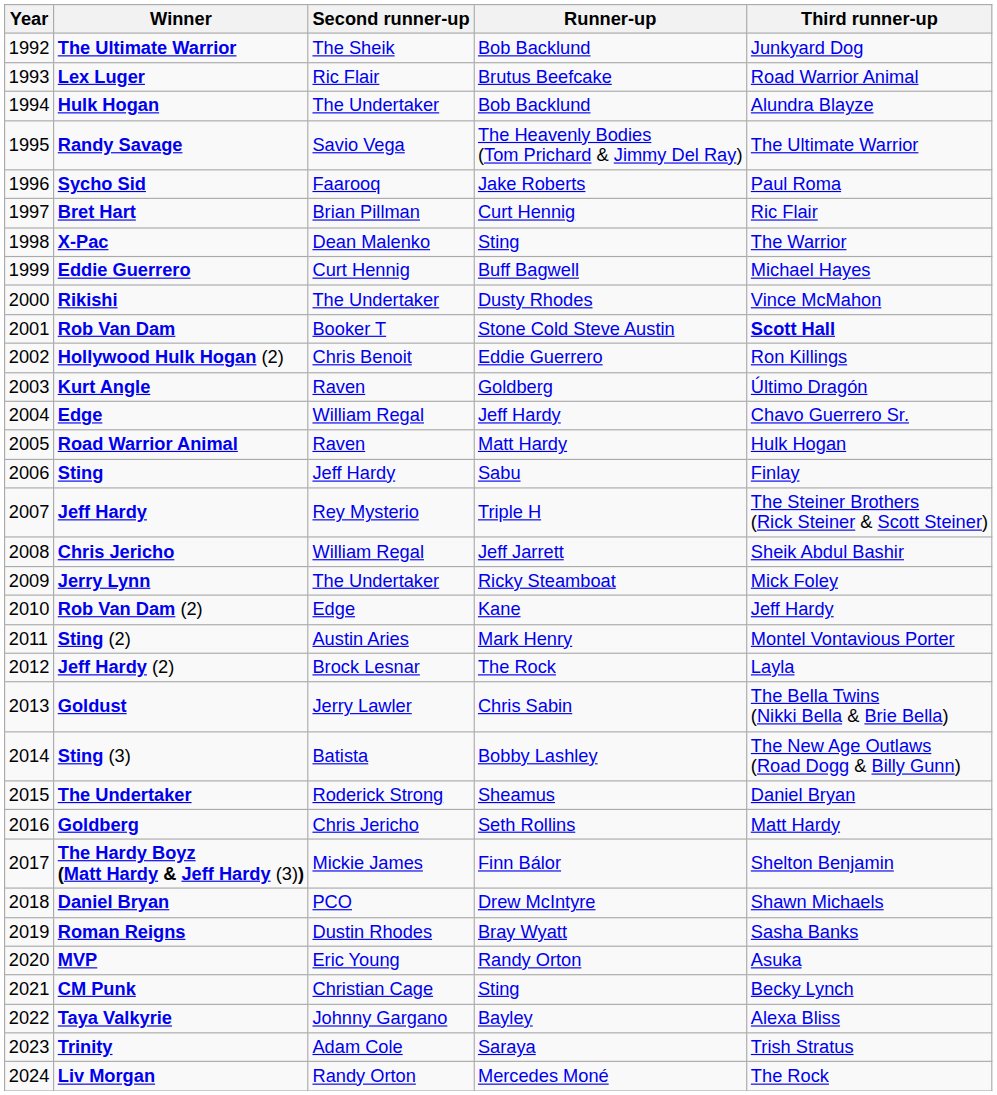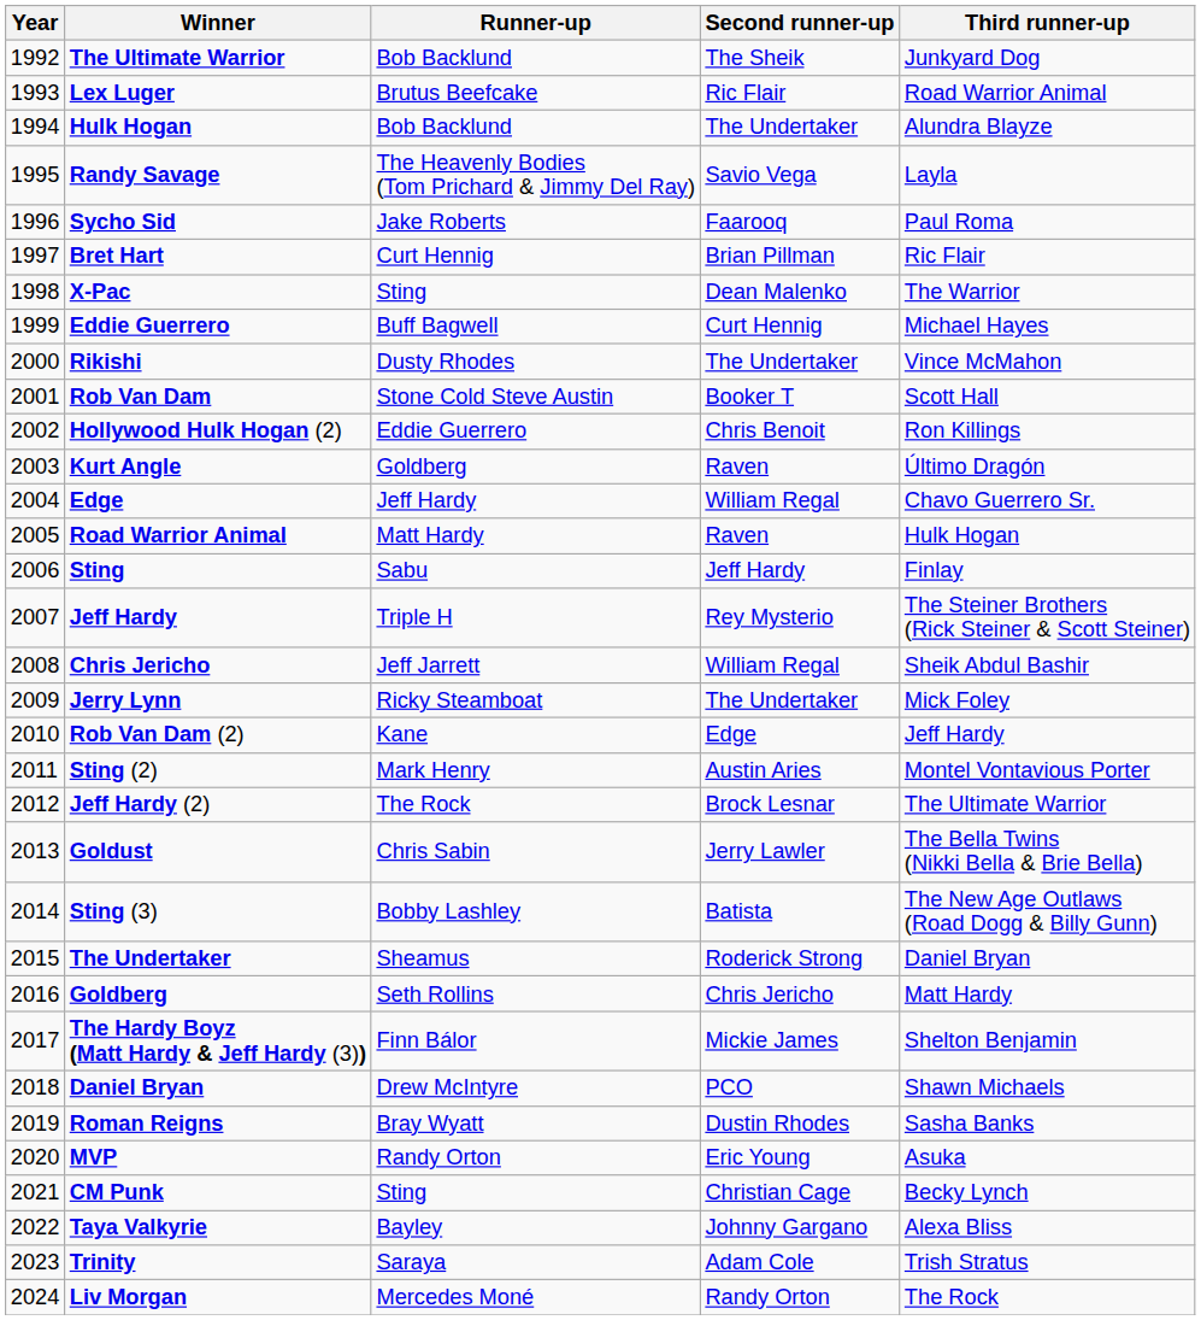 <table class="wikitable">
 <tr>
 <th>Year</th>
 <th>Winner</th>
+<th>Runner-up</th>
 <th>Second runner-up</th>
-<th>Runner-up</th>
 <th>Third runner-up</th>
 </tr>
 <tr>
 <td>1992</td>
 <td><strong><a href='#'>The Ultimate Warrior</a></strong></td>
+<td><a href='#'>Bob Backlund</a></td>
 <td><a href='#'>The Sheik</a></td>
-<td><a href='#'>Bob Backlund</a></td>
 <td><a href='#'>Junkyard Dog</a></td>
 </tr>
 <tr>
 <td>1993</td>
 <td><strong><a href='#'>Lex Luger</a></strong></td>
+<td><a href='#'>Brutus Beefcake</a></td>
 <td><a href='#'>Ric Flair</a></td>
-<td><a href='#'>Brutus Beefcake</a></td>
 <td><a href='#'>Road Warrior Animal</a></td>
 </tr>
 <tr>
 <td>1994</td>
 <td><strong><a href='#'>Hulk Hogan</a></strong></td>
+<td><a href='#'>Bob Backlund</a></td>
 <td><a href='#'>The Undertaker</a></td>
-<td><a href='#'>Bob Backlund</a></td>
 <td><a href='#'>Alundra Blayze</a></td>
 </tr>
 <tr>
 <td>1995</td>
 <td><strong><a href='#'>Randy Savage</a></strong></td>
+<td><a href='#'>The Heavenly Bodies</a><br>(<a href='#'>Tom Prichard</a> & <a href='#'>Jimmy Del Ray</a>)</td>
 <td><a href='#'>Savio Vega</a></td>
-<td><a href='#'>The Heavenly Bodies</a><br>(<a href='#'>Tom Prichard</a> & <a href='#'>Jimmy Del Ray</a>)</td>
-<td><a href='#'>The Ultimate Warrior</a></td>
+<td><a href='#'>Layla</a></td>
 </tr>
 <tr>
 <td>1996</td>
 <td><strong><a href='#'>Sycho Sid</a></strong></td>
+<td><a href='#'>Jake Roberts</a></td>
 <td><a href='#'>Faarooq</a></td>
-<td><a href='#'>Jake Roberts</a></td>
 <td><a href='#'>Paul Roma</a></td>
 </tr>
 <tr>
 <td>1997</td>
 <td><strong><a href='#'>Bret Hart</a></strong></td>
+<td><a href='#'>Curt Hennig</a></td>
 <td><a href='#'>Brian Pillman</a></td>
-<td><a href='#'>Curt Hennig</a></td>
 <td><a href='#'>Ric Flair</a></td>
 </tr>
 <tr>
 <td>1998</td>
 <td><strong><a href='#'>X-Pac</a></strong></td>
+<td><a href='#'>Sting</a></td>
 <td><a href='#'>Dean Malenko</a></td>
-<td><a href='#'>Sting</a></td>
 <td><a href='#'>The Warrior</a></td>
 </tr>
 <tr>
 <td>1999</td>
 <td><strong><a href='#'>Eddie Guerrero</a></strong></td>
+<td><a href='#'>Buff Bagwell</a></td>
 <td><a href='#'>Curt Hennig</a></td>
-<td><a href='#'>Buff Bagwell</a></td>
 <td><a href='#'>Michael Hayes</a></td>
 </tr>
 <tr>
 <td>2000</td>
 <td><strong><a href='#'>Rikishi</a></strong></td>
+<td><a href='#'>Dusty Rhodes</a></td>
 <td><a href='#'>The Undertaker</a></td>
-<td><a href='#'>Dusty Rhodes</a></td>
 <td><a href='#'>Vince McMahon</a></td>
 </tr>
 <tr>
 <td>2001</td>
 <td><strong><a href='#'>Rob Van Dam</a></strong></td>
+<td><a href='#'>Stone Cold Steve Austin</a></td>
 <td><a href='#'>Booker T</a></td>
-<td><a href='#'>Stone Cold Steve Austin</a></td>
-<td><strong><a href='#'>Scott Hall</a></strong></td>
+<td><a href='#'>Scott Hall</a></td>
 </tr>
 <tr>
 <td>2002</td>
 <td><strong><a href='#'>Hollywood Hulk Hogan</a></strong> (2)</td>
+<td><a href='#'>Eddie Guerrero</a></td>
 <td><a href='#'>Chris Benoit</a></td>
-<td><a href='#'>Eddie Guerrero</a></td>
 <td><a href='#'>Ron Killings</a></td>
 </tr>
 <tr>
 <td>2003</td>
 <td><strong><a href='#'>Kurt Angle</a></strong></td>
+<td><a href='#'>Goldberg</a></td>
 <td><a href='#'>Raven</a></td>
-<td><a href='#'>Goldberg</a></td>
 <td><a href='#'>Último Dragón</a></td>
 </tr>
 <tr>
 <td>2004</td>
 <td><strong><a href='#'>Edge</a></strong></td>
+<td><a href='#'>Jeff Hardy</a></td>
 <td><a href='#'>William Regal</a></td>
-<td><a href='#'>Jeff Hardy</a></td>
 <td><a href='#'>Chavo Guerrero Sr.</a></td>
 </tr>
 <tr>
 <td>2005</td>
 <td><strong><a href='#'>Road Warrior Animal</a></strong></td>
+<td><a href='#'>Matt Hardy</a></td>
 <td><a href='#'>Raven</a></td>
-<td><a href='#'>Matt Hardy</a></td>
 <td><a href='#'>Hulk Hogan</a></td>
 </tr>
 <tr>
 <td>2006</td>
 <td><strong><a href='#'>Sting</a></strong></td>
+<td><a href='#'>Sabu</a></td>
 <td><a href='#'>Jeff Hardy</a></td>
-<td><a href='#'>Sabu</a></td>
 <td><a href='#'>Finlay</a></td>
 </tr>
 <tr>
 <td>2007</td>
 <td><strong><a href='#'>Jeff Hardy</a></strong></td>
+<td><a href='#'>Triple H</a></td>
 <td><a href='#'>Rey Mysterio</a></td>
-<td><a href='#'>Triple H</a></td>
 <td><a href='#'>The Steiner Brothers</a><br>(<a href='#'>Rick Steiner</a> & <a href='#'>Scott Steiner</a>)</td>
 </tr>
 <tr>
 <td>2008</td>
 <td><strong><a href='#'>Chris Jericho</a></strong></td>
+<td><a href='#'>Jeff Jarrett</a></td>
 <td><a href='#'>William Regal</a></td>
-<td><a href='#'>Jeff Jarrett</a></td>
 <td><a href='#'>Sheik Abdul Bashir</a></td>
 </tr>
 <tr>
 <td>2009</td>
 <td><strong><a href='#'>Jerry Lynn</a></strong></td>
+<td><a href='#'>Ricky Steamboat</a></td>
 <td><a href='#'>The Undertaker</a></td>
-<td><a href='#'>Ricky Steamboat</a></td>
 <td><a href='#'>Mick Foley</a></td>
 </tr>
 <tr>
 <td>2010</td>
 <td><strong><a href='#'>Rob Van Dam</a></strong> (2)</td>
+<td><a href='#'>Kane</a></td>
 <td><a href='#'>Edge</a></td>
-<td><a href='#'>Kane</a></td>
 <td><a href='#'>Jeff Hardy</a></td>
 </tr>
 <tr>
 <td>2011</td>
 <td><strong><a href='#'>Sting</a></strong> (2)</td>
+<td><a href='#'>Mark Henry</a></td>
 <td><a href='#'>Austin Aries</a></td>
-<td><a href='#'>Mark Henry</a></td>
 <td><a href='#'>Montel Vontavious Porter</a></td>
 </tr>
 <tr>
 <td>2012</td>
 <td><strong><a href='#'>Jeff Hardy</a></strong> (2)</td>
+<td><a href='#'>The Rock</a></td>
 <td><a href='#'>Brock Lesnar</a></td>
-<td><a href='#'>The Rock</a></td>
-<td><a href='#'>Layla</a></td>
+<td><a href='#'>The Ultimate Warrior</a></td>
 </tr>
 <tr>
 <td>2013</td>
 <td><strong><a href='#'>Goldust</a></strong></td>
+<td><a href='#'>Chris Sabin</a></td>
 <td><a href='#'>Jerry Lawler</a></td>
-<td><a href='#'>Chris Sabin</a></td>
 <td><a href='#'>The Bella Twins</a><br>(<a href='#'>Nikki Bella</a> & <a href='#'>Brie Bella</a>)</td>
 </tr>
 <tr>
 <td>2014</td>
 <td><strong><a href='#'>Sting</a></strong> (3)</td>
+<td><a href='#'>Bobby Lashley</a></td>
 <td><a href='#'>Batista</a></td>
-<td><a href='#'>Bobby Lashley</a></td>
 <td><a href='#'>The New Age Outlaws</a><br>(<a href='#'>Road Dogg</a> & <a href='#'>Billy Gunn</a>)</td>
 </tr>
 <tr>
 <td>2015</td>
 <td><strong><a href='#'>The Undertaker</a></strong></td>
+<td><a href='#'>Sheamus</a></td>
 <td><a href='#'>Roderick Strong</a></td>
-<td><a href='#'>Sheamus</a></td>
 <td><a href='#'>Daniel Bryan</a></td>
 </tr>
 <tr>
 <td>2016</td>
 <td><strong><a href='#'>Goldberg</a></strong></td>
+<td><a href='#'>Seth Rollins</a></td>
 <td><a href='#'>Chris Jericho</a></td>
-<td><a href='#'>Seth Rollins</a></td>
 <td><a href='#'>Matt Hardy</a></td>
 </tr>
 <tr>
 <td>2017</td>
 <td><strong><a href='#'>The Hardy Boyz</a></strong><br><strong>(<a href='#'>Matt Hardy</a> & <a href='#'>Jeff Hardy</a></strong> (3)<strong>)</strong></td>
+<td><a href='#'>Finn Bálor</a></td>
 <td><a href='#'>Mickie James</a></td>
-<td><a href='#'>Finn Bálor</a></td>
 <td><a href='#'>Shelton Benjamin</a></td>
 </tr>
 <tr>
 <td>2018</td>
 <td><strong><a href='#'>Daniel Bryan</a></strong></td>
+<td><a href='#'>Drew McIntyre</a></td>
 <td><a href='#'>PCO</a></td>
-<td><a href='#'>Drew McIntyre</a></td>
 <td><a href='#'>Shawn Michaels</a></td>
 </tr>
 <tr>
 <td>2019</td>
 <td><strong><a href='#'>Roman Reigns</a></strong></td>
+<td><a href='#'>Bray Wyatt</a></td>
 <td><a href='#'>Dustin Rhodes</a></td>
-<td><a href='#'>Bray Wyatt</a></td>
 <td><a href='#'>Sasha Banks</a></td>
 </tr>
 <tr>
 <td>2020</td>
 <td><strong><a href='#'>MVP</a></strong></td>
+<td><a href='#'>Randy Orton</a></td>
 <td><a href='#'>Eric Young</a></td>
-<td><a href='#'>Randy Orton</a></td>
 <td><a href='#'>Asuka</a></td>
 </tr>
 <tr>
 <td>2021</td>
 <td><strong><a href='#'>CM Punk</a></strong></td>
+<td><a href='#'>Sting</a></td>
 <td><a href='#'>Christian Cage</a></td>
-<td><a href='#'>Sting</a></td>
 <td><a href='#'>Becky Lynch</a></td>
 </tr>
 <tr>
 <td>2022</td>
 <td><strong><a href='#'>Taya Valkyrie</a></strong></td>
+<td><a href='#'>Bayley</a></td>
 <td><a href='#'>Johnny Gargano</a></td>
-<td><a href='#'>Bayley</a></td>
 <td><a href='#'>Alexa Bliss</a></td>
 </tr>
 <tr>
 <td>2023</td>
 <td><strong><a href='#'>Trinity</a></strong></td>
+<td><a href='#'>Saraya</a></td>
 <td><a href='#'>Adam Cole</a></td>
-<td><a href='#'>Saraya</a></td>
 <td><a href='#'>Trish Stratus</a></td>
 </tr>
 <tr>
 <td>2024</td>
 <td><strong><a href='#'>Liv Morgan</a></strong></td>
+<td><a href='#'>Mercedes Moné</a></td>
 <td><a href='#'>Randy Orton</a></td>
-<td><a href='#'>Mercedes Moné</a></td>
 <td><a href='#'>The Rock</a></td>
 </tr>
 </table>
